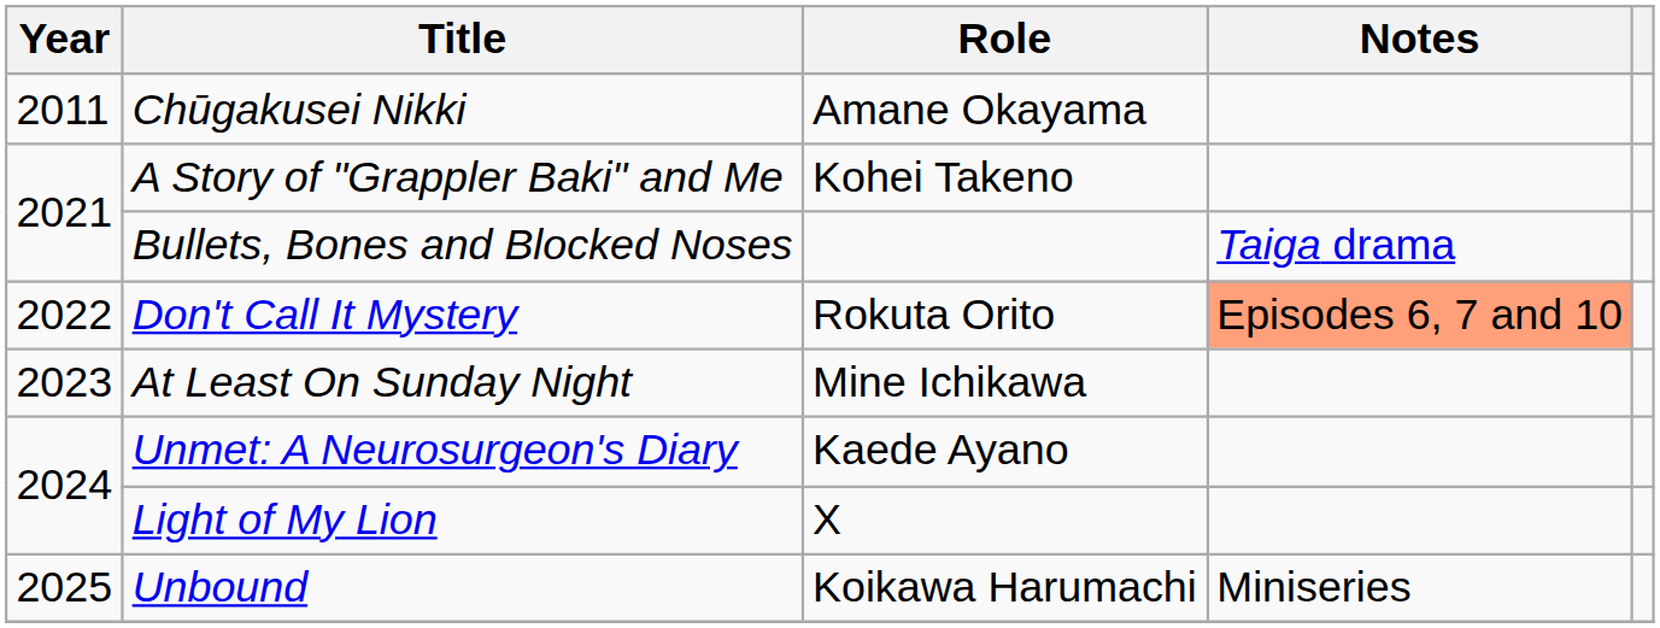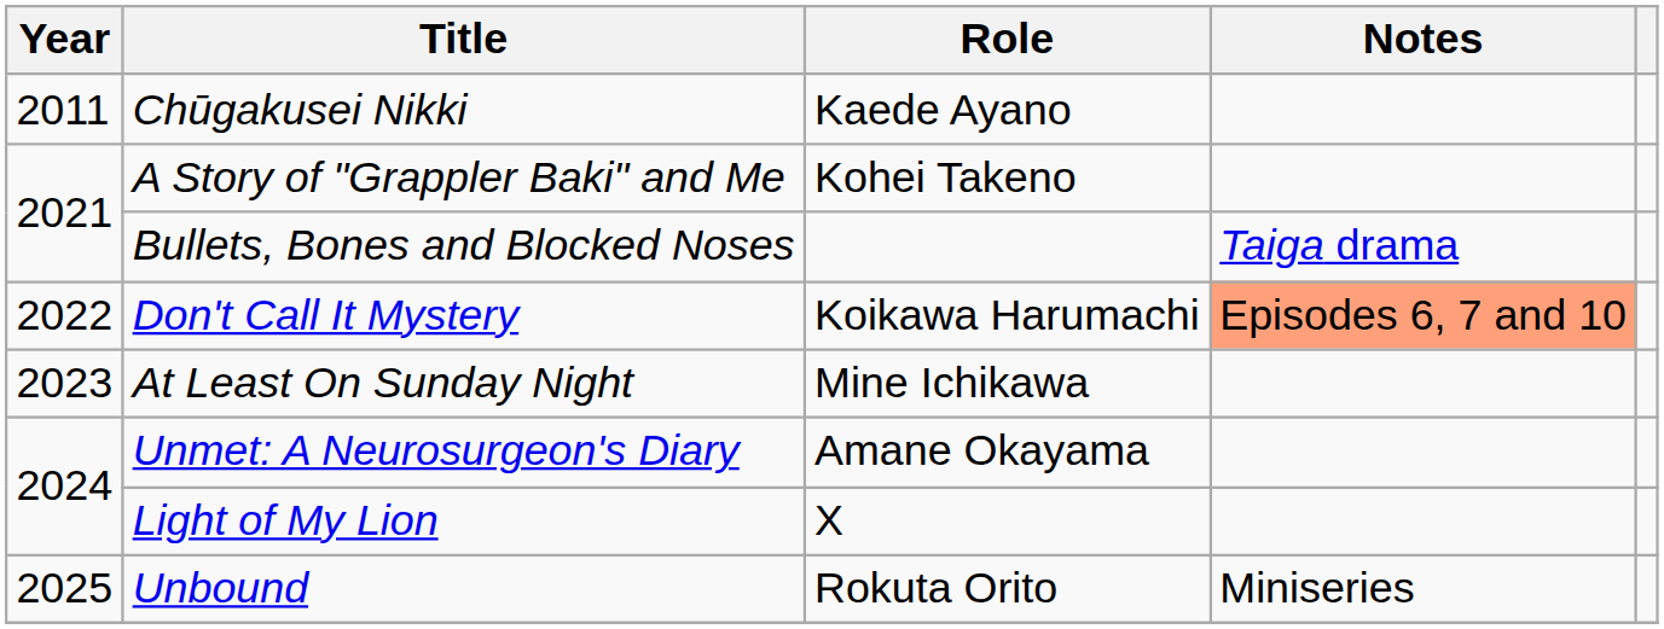 <table class="wikitable">
 <tr>
 <th>Year</th>
 <th>Title</th>
 <th>Role</th>
 <th>Notes</th>
 <th></th>
 </tr>
 <tr>
 <td>2011</td>
 <td><em>Chūgakusei Nikki</em></td>
-<td>Amane Okayama</td>
+<td>Kaede Ayano</td>
 <td></td>
 <td></td>
 </tr>
 <tr>
 <td rowspan="2">2021</td>
 <td><em>A Story of "Grappler Baki" and Me</em></td>
 <td>Kohei Takeno</td>
 <td></td>
 <td></td>
 </tr>
 <tr>
 <td><em>Bullets, Bones and Blocked Noses</em></td>
 <td></td>
 <td><a href='#'><em>Taiga</em> drama</a></td>
 <td></td>
 </tr>
 <tr>
 <td rowspan="1">2022</td>
 <td><em><a href='#'>Don't Call It Mystery</a></em></td>
-<td>Rokuta Orito</td>
+<td>Koikawa Harumachi</td>
 <td style="background: lightsalmon;">Episodes 6, 7 and 10</td>
 <td></td>
 </tr>
 <tr>
 <td>2023</td>
 <td><em>At Least On Sunday Night</em></td>
 <td>Mine Ichikawa</td>
 <td></td>
 <td></td>
 </tr>
 <tr>
 <td rowspan="2">2024</td>
 <td><em><a href='#'>Unmet: A Neurosurgeon's Diary</a></em></td>
-<td>Kaede Ayano</td>
+<td>Amane Okayama</td>
 <td></td>
 <td></td>
 </tr>
 <tr>
 <td><em><a href='#'>Light of My Lion</a></em></td>
 <td>X</td>
 <td></td>
 <td></td>
 </tr>
 <tr>
 <td>2025</td>
 <td><em><a href='#'>Unbound</a></em></td>
-<td>Koikawa Harumachi</td>
+<td>Rokuta Orito</td>
 <td>Miniseries</td>
 <td></td>
 </tr>
 <tr>
 </tr>
 </table>
